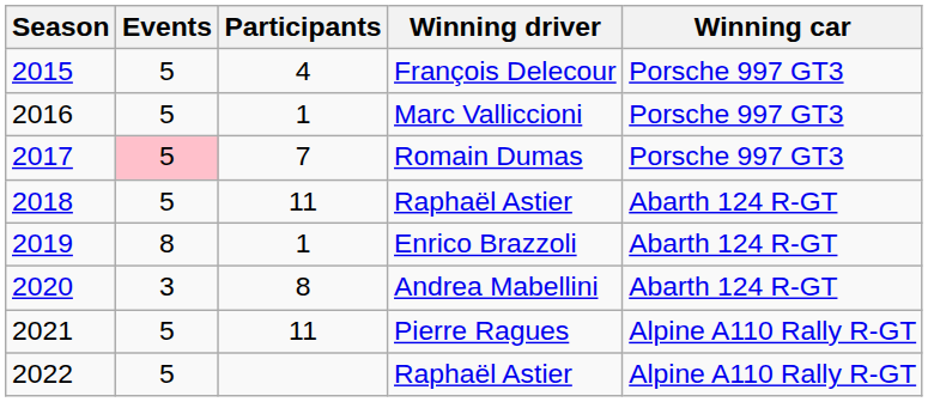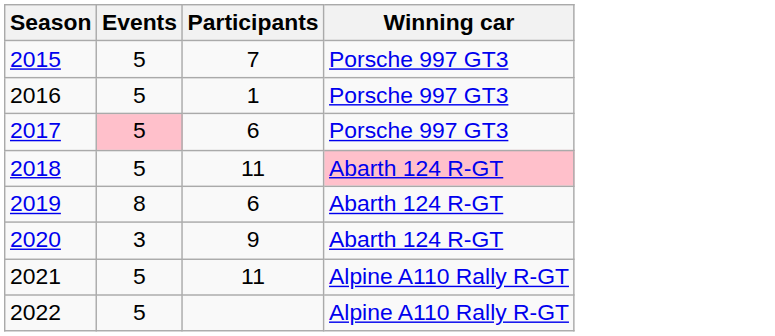 <table class="wikitable" style="text-align:left;">
 <tr>
 <th>Season</th>
 <th>Events</th>
 <th>Participants</th>
-<th>Winning driver</th>
 <th>Winning car</th>
 </tr>
 <tr>
 <td><a href='#'>2015</a></td>
 <td align=center>5</td>
-<td align=center>4</td>
-<td> <a href='#'>François Delecour</a></td>
+<td align=center>7</td>
 <td><a href='#'>Porsche 997 GT3</a></td>
 </tr>
 <tr>
 <td>2016</td>
 <td align=center>5</td>
 <td align=center>1</td>
-<td> <a href='#'>Marc Valliccioni</a></td>
 <td><a href='#'>Porsche 997 GT3</a></td>
 </tr>
 <tr>
 <td><a href='#'>2017</a></td>
 <td align=center style="background: pink;">5</td>
-<td align=center>7</td>
-<td> <a href='#'>Romain Dumas</a></td>
+<td align=center>6</td>
 <td><a href='#'>Porsche 997 GT3</a></td>
 </tr>
 <tr>
 <td><a href='#'>2018</a></td>
 <td align=center>5</td>
 <td align=center>11</td>
-<td> <a href='#'>Raphaël Astier</a></td>
-<td><a href='#'>Abarth 124 R-GT</a></td>
+<td style="background: pink;"><a href='#'>Abarth 124 R-GT</a></td>
 </tr>
 <tr>
 <td><a href='#'>2019</a></td>
 <td align=center>8</td>
-<td align=center>1</td>
-<td> <a href='#'>Enrico Brazzoli</a></td>
+<td align=center>6</td>
 <td><a href='#'>Abarth 124 R-GT</a></td>
 </tr>
 <tr>
 <td><a href='#'>2020</a></td>
 <td align=center>3</td>
-<td align=center>8</td>
-<td> <a href='#'>Andrea Mabellini</a></td>
+<td align=center>9</td>
 <td><a href='#'>Abarth 124 R-GT</a></td>
 </tr>
 <tr>
 <td>2021</td>
 <td align=center>5</td>
 <td align=center>11</td>
-<td> <a href='#'>Pierre Ragues</a></td>
 <td><a href='#'>Alpine A110 Rally R-GT</a></td>
 </tr>
 <tr>
 <td>2022</td>
 <td align=center>5</td>
 <td></td>
-<td> <a href='#'>Raphaël Astier</a></td>
 <td><a href='#'>Alpine A110 Rally R-GT</a></td>
 </tr>
 </table>
